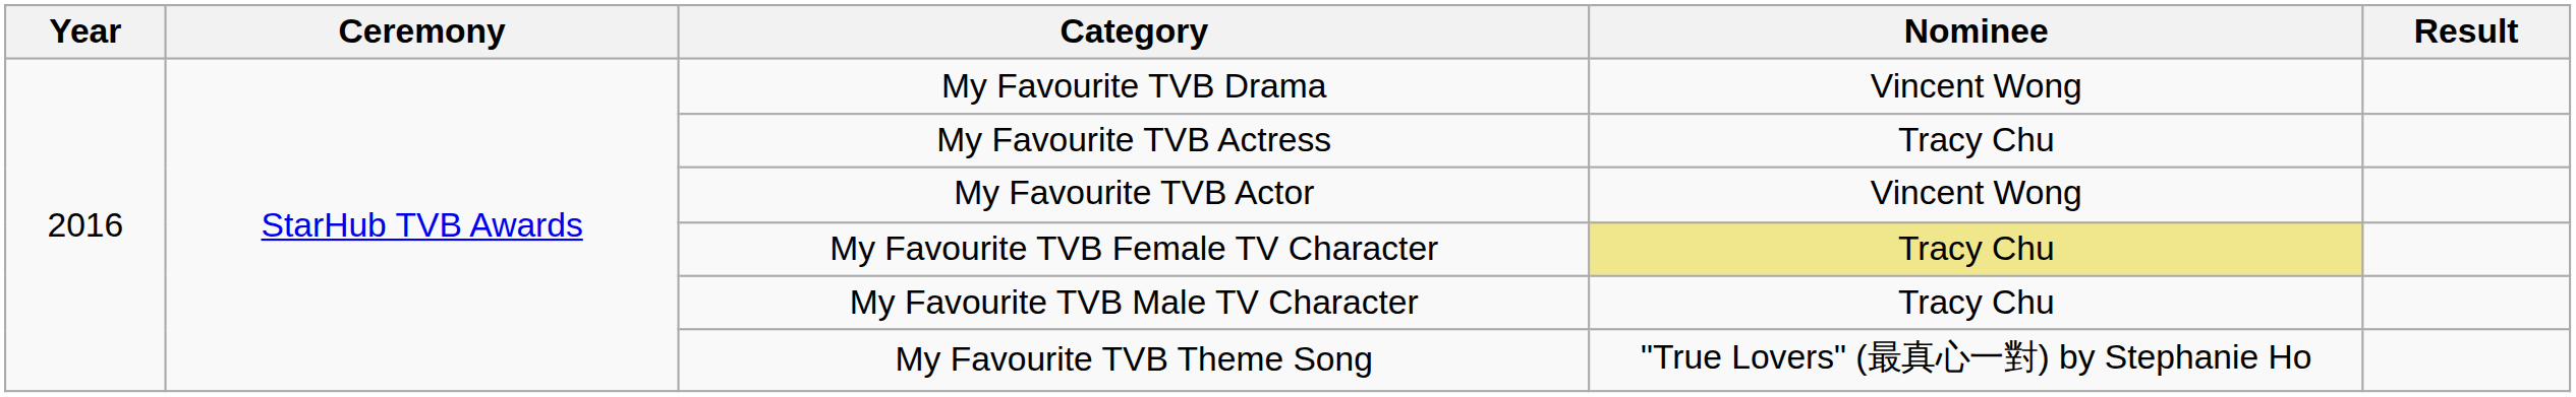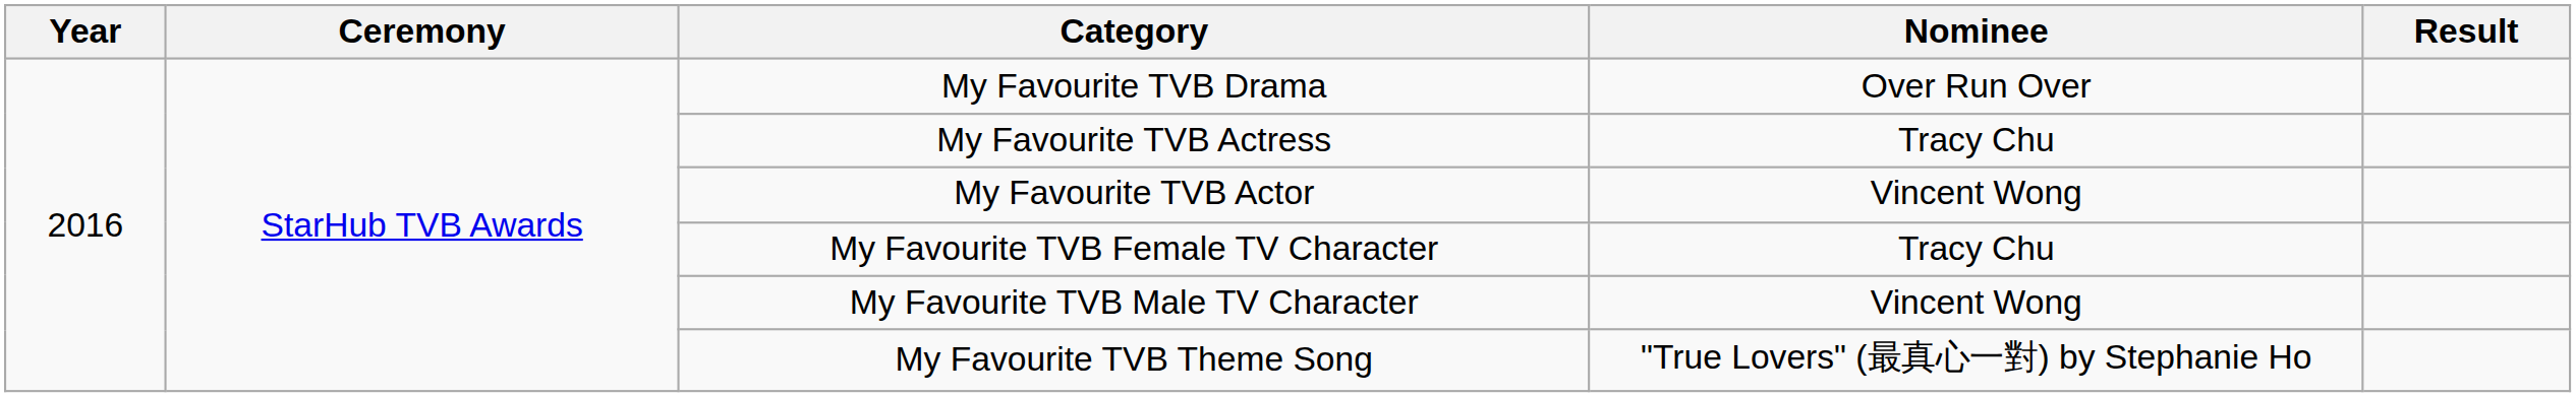 <table class="wikitable" style="width:95%;">
 <tr>
 <th style="width:45px;">Year</th>
 <th style="width:160px;">Ceremony</th>
 <th style="width:290px;">Category</th>
 <th style="width:245px;">Nominee</th>
 <th style="width:60px;">Result</th>
 </tr>
 <tr>
 <td align="center" rowspan=31>2016</td>
 <td align="center" rowspan=8><a href='#'>StarHub TVB Awards</a></td>
 <td align="center">My Favourite TVB Drama</td>
-<td align="center">Vincent Wong</td>
+<td align="center">Over Run Over</td>
 <td></td>
 </tr>
 <tr>
 <td align="center">My Favourite TVB Actress</td>
 <td align="center">Tracy Chu</td>
 <td></td>
 </tr>
 <tr>
 <td align="center">My Favourite TVB Actor</td>
 <td align="center">Vincent Wong</td>
 <td></td>
 </tr>
 <tr>
 <td align="center">My Favourite TVB Female TV Character</td>
-<td align="center" style="background: khaki;">Tracy Chu</td>
+<td align="center">Tracy Chu</td>
 <td></td>
 </tr>
 <tr>
 <td align="center">My Favourite TVB Male TV Character</td>
-<td align="center">Tracy Chu</td>
+<td align="center">Vincent Wong</td>
 <td></td>
 </tr>
 <tr>
 <td align="center">My Favourite TVB Theme Song</td>
 <td align="center">"True Lovers" (最真心一對) by Stephanie Ho</td>
 <td></td>
 </tr>
 </table>
